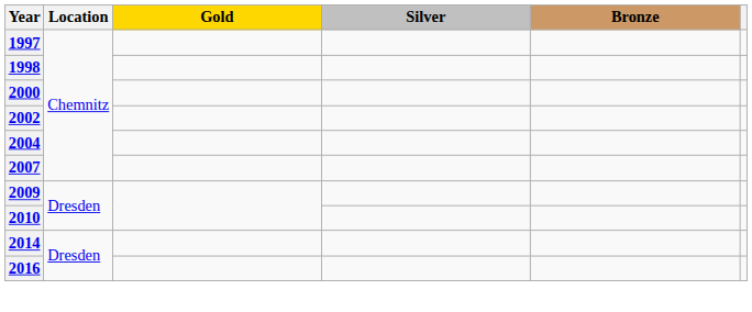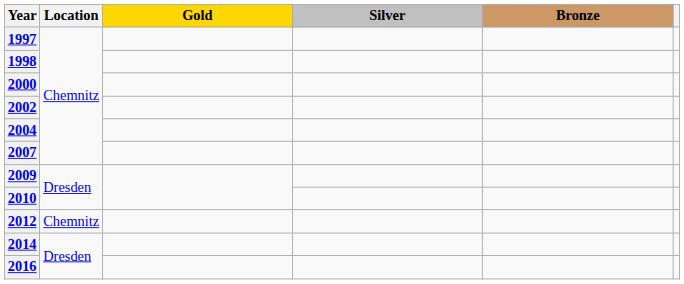 <table class="wikitable unsortable" style="text-align:left; width:85%">
 <tr>
 <th scope="col" style="text-align:center">Year</th>
 <th scope="col" style="text-align:center">Location</th>
 <td scope="col" style="text-align:center; width:30%; background:gold"><strong>Gold</strong></td>
 <td scope="col" style="text-align:center; width:30%; background:silver"><strong>Silver</strong></td>
 <td scope="col" style="text-align:center; width:30%; background:#c96"><strong>Bronze</strong></td>
 <th scope="col" style="text-align:center"></th>
 </tr>
 <tr>
 <th scope="row" style="text-align:left"><a href='#'>1997</a></th>
 <td rowspan="6"><a href='#'>Chemnitz</a></td>
 <td></td>
 <td></td>
 <td></td>
 <td></td>
 </tr>
 <tr>
 <th scope="row" style="text-align:left"><a href='#'>1998</a></th>
 <td></td>
 <td></td>
 <td></td>
 <td></td>
 </tr>
 <tr>
 <th scope="row" style="text-align:left"><a href='#'>2000</a></th>
 <td></td>
 <td></td>
 <td></td>
 <td></td>
 </tr>
 <tr>
 <th scope="row" style="text-align:left"><a href='#'>2002</a></th>
 <td></td>
 <td></td>
 <td></td>
 <td></td>
 </tr>
 <tr>
 <th scope="row" style="text-align:left"><a href='#'>2004</a></th>
 <td></td>
 <td></td>
 <td></td>
 <td></td>
 </tr>
 <tr>
 <th scope="row" style="text-align:left"><a href='#'>2007</a></th>
 <td></td>
 <td></td>
 <td></td>
 <td></td>
 </tr>
 <tr>
 <th scope="row" style="text-align:left"><a href='#'>2009</a></th>
 <td rowspan="2"><a href='#'>Dresden</a></td>
 <td rowspan="2"></td>
 <td></td>
 <td></td>
 <td></td>
 </tr>
 <tr>
 <th scope="row" style="text-align:left"><a href='#'>2010</a></th>
 <td></td>
 <td></td>
 <td></td>
 </tr>
 <tr>
+<th scope="row" style="text-align:left"><a href='#'>2012</a></th>
+<td><a href='#'>Chemnitz</a></td>
+<td></td>
+<td></td>
+<td></td>
+<td></td>
+</tr>
+<tr>
 <th scope="row" style="text-align:left"><a href='#'>2014</a></th>
 <td rowspan="2"><a href='#'>Dresden</a></td>
 <td></td>
 <td></td>
 <td></td>
 <td></td>
 </tr>
 <tr>
 <th scope="row" style="text-align:left"><a href='#'>2016</a></th>
 <td></td>
 <td></td>
 <td></td>
 <td></td>
 </tr>
 </table>
